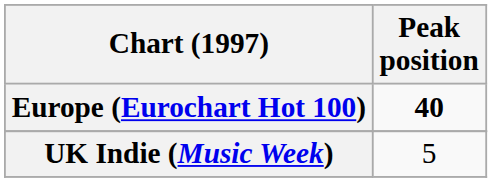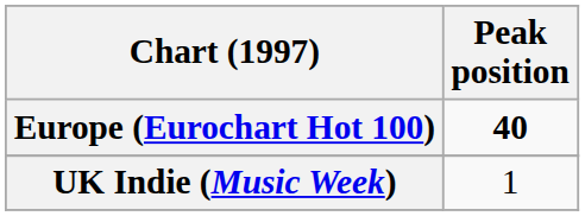 <table class="wikitable sortable plainrowheaders">
 <tr>
 <th>Chart (1997)</th>
 <th>Peak<br>position</th>
 </tr>
 <tr>
 <th scope="row">Europe (<a href='#'>Eurochart Hot 100</a>)</th>
 <td align="center"><strong>40</strong></td>
 </tr>
 <tr>
 </tr>
 <tr>
 </tr>
 <tr>
 </tr>
 <tr>
 <th scope="row">UK Indie (<em><a href='#'>Music Week</a></em>)</th>
-<td align=center>5</td>
+<td align=center>1</td>
 </tr>
 </table>
